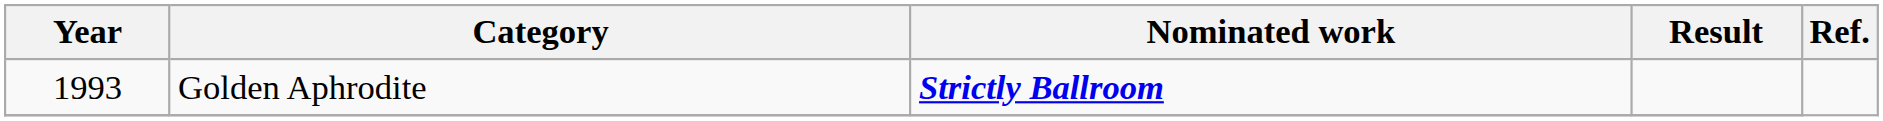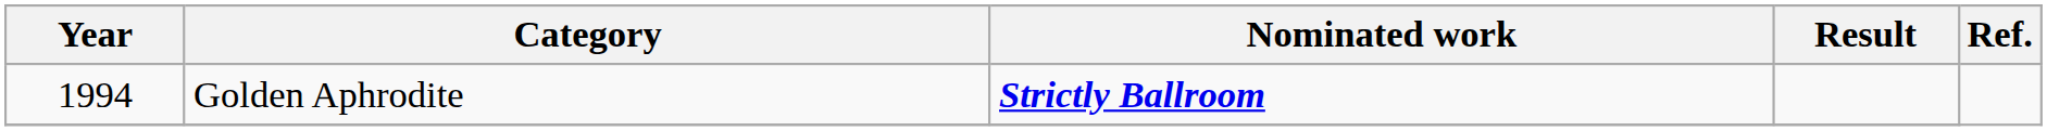 <table class=wikitable>
 <tr>
 <th scope="col" style="width:5em;">Year</th>
 <th scope="col" style="width:26em;">Category</th>
 <th scope="col" style="width:25em;">Nominated work</th>
 <th scope="col" style="width:5em;">Result</th>
 <th>Ref.</th>
 </tr>
 <tr>
-<td style="text-align:center;">1993</td>
+<td style="text-align:center;">1994</td>
 <td>Golden Aphrodite</td>
 <td><strong><em><a href='#'>Strictly Ballroom</a></em></strong></td>
 <td></td>
 </tr>
 <tr>
 </tr>
 </table>
